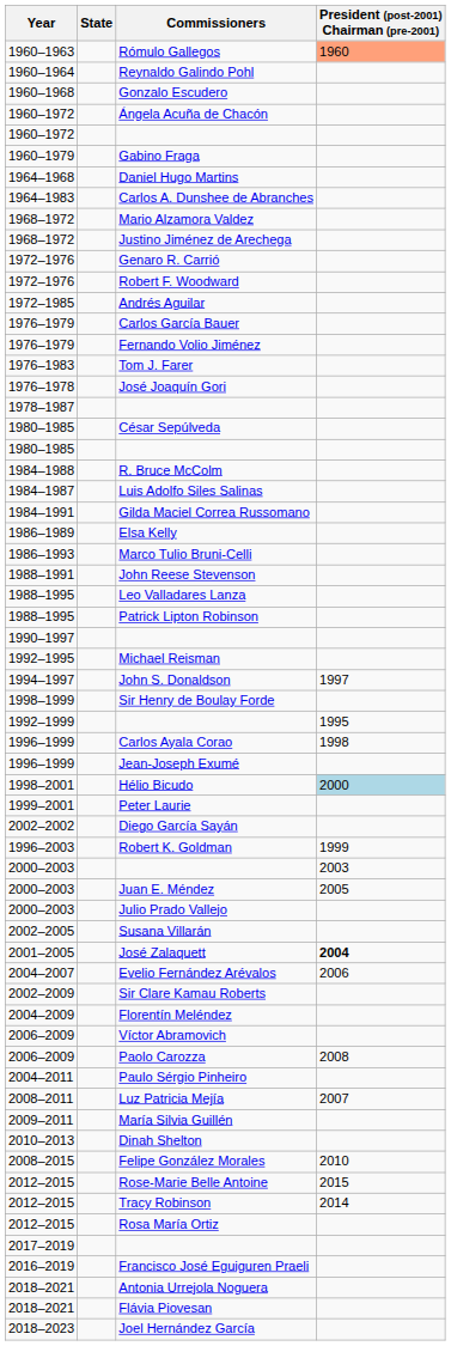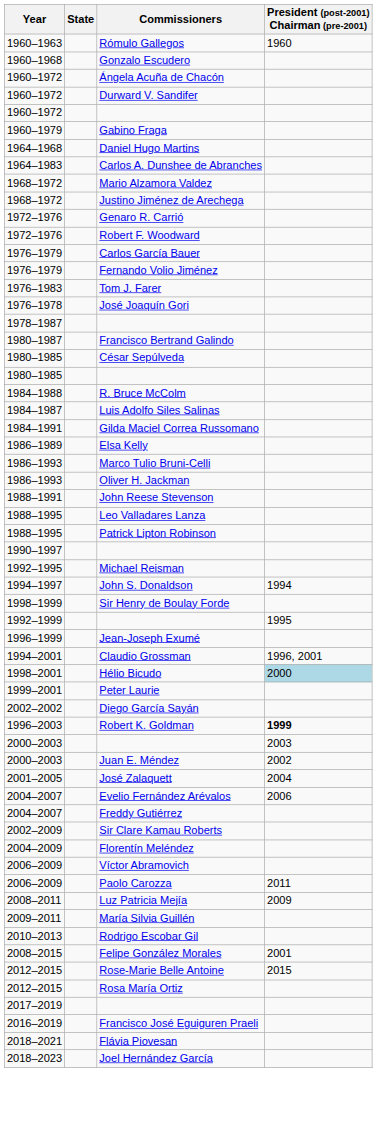 <table border="1" class="wikitable mw-collapsible mw-collapsed sortable" style="text-align:left">
 <tr>
 <th>Year</th>
 <th>State</th>
 <th>Commissioners</th>
 <th>President <small>(post-2001)</small><br>Chairman<small> (pre-2001)</small></th>
 </tr>
 <tr>
 <td>1960–1963</td>
 <td></td>
 <td><a href='#'>Rómulo Gallegos</a></td>
-<td style="background: lightsalmon;">1960</td>
-</tr>
-<tr>
-<td>1960–1964</td>
-<td></td>
-<td><a href='#'>Reynaldo Galindo Pohl</a></td>
-<td></td>
+<td>1960</td>
 </tr>
 <tr>
 <td>1960–1968</td>
 <td></td>
 <td><a href='#'>Gonzalo Escudero</a></td>
 <td></td>
 </tr>
 <tr>
 <td>1960–1972</td>
 <td></td>
 <td><a href='#'>Ángela Acuña de Chacón</a></td>
+<td></td>
+</tr>
+<tr>
+<td>1960–1972</td>
+<td></td>
+<td><a href='#'>Durward V. Sandifer</a></td>
 <td></td>
 </tr>
 <tr>
 <td>1960–1972</td>
 <td></td>
 <td></td>
 <td></td>
 </tr>
 <tr>
 <td>1960–1979</td>
 <td></td>
 <td><a href='#'>Gabino Fraga</a></td>
 <td></td>
 </tr>
 <tr>
 <td>1964–1968</td>
 <td></td>
 <td><a href='#'>Daniel Hugo Martins</a></td>
 <td></td>
 </tr>
 <tr>
 <td>1964–1983</td>
 <td></td>
 <td><a href='#'>Carlos A. Dunshee de Abranches</a></td>
 <td></td>
 </tr>
 <tr>
 <td>1968–1972</td>
 <td></td>
 <td><a href='#'>Mario Alzamora Valdez</a></td>
 <td></td>
 </tr>
 <tr>
 <td>1968–1972</td>
 <td></td>
 <td><a href='#'>Justino Jiménez de Arechega</a></td>
 <td></td>
 </tr>
 <tr>
 <td>1972–1976</td>
 <td></td>
 <td><a href='#'>Genaro R. Carrió</a></td>
 <td></td>
 </tr>
 <tr>
 <td>1972–1976</td>
 <td></td>
 <td><a href='#'>Robert F. Woodward</a></td>
 <td></td>
 </tr>
 <tr>
-<td>1972–1985</td>
-<td></td>
-<td><a href='#'>Andrés Aguilar</a></td>
-<td></td>
-</tr>
-<tr>
 <td>1976–1979</td>
 <td></td>
 <td><a href='#'>Carlos García Bauer</a></td>
 <td></td>
 </tr>
 <tr>
 <td>1976–1979</td>
 <td></td>
 <td><a href='#'>Fernando Volio Jiménez</a></td>
 <td></td>
 </tr>
 <tr>
 <td>1976–1983</td>
 <td></td>
 <td><a href='#'>Tom J. Farer</a></td>
 <td></td>
 </tr>
 <tr>
 <td>1976–1978</td>
 <td></td>
 <td><a href='#'>José Joaquín Gori</a></td>
 <td></td>
 </tr>
 <tr>
 <td>1978–1987</td>
 <td></td>
 <td></td>
+<td></td>
+</tr>
+<tr>
+<td>1980–1987</td>
+<td></td>
+<td><a href='#'>Francisco Bertrand Galindo</a></td>
 <td></td>
 </tr>
 <tr>
 <td>1980–1985</td>
 <td></td>
 <td><a href='#'>César Sepúlveda</a></td>
 <td></td>
 </tr>
 <tr>
 <td>1980–1985</td>
 <td></td>
 <td></td>
 <td></td>
 </tr>
 <tr>
 <td>1984–1988</td>
 <td></td>
 <td><a href='#'>R. Bruce McColm</a></td>
 <td></td>
 </tr>
 <tr>
 <td>1984–1987</td>
 <td></td>
 <td><a href='#'>Luis Adolfo Siles Salinas</a></td>
 <td></td>
 </tr>
 <tr>
 <td>1984–1991</td>
 <td></td>
 <td><a href='#'>Gilda Maciel Correa Russomano</a></td>
 <td></td>
 </tr>
 <tr>
 <td>1986–1989</td>
 <td></td>
 <td><a href='#'>Elsa Kelly</a></td>
 <td></td>
 </tr>
 <tr>
 <td>1986–1993</td>
 <td></td>
 <td><a href='#'>Marco Tulio Bruni-Celli</a></td>
 <td></td>
 </tr>
 <tr>
+<td>1986–1993</td>
+<td></td>
+<td><a href='#'>Oliver H. Jackman</a></td>
+<td></td>
+</tr>
+<tr>
 <td>1988–1991</td>
 <td></td>
 <td><a href='#'>John Reese Stevenson</a></td>
 <td></td>
 </tr>
 <tr>
 <td>1988–1995</td>
 <td></td>
 <td><a href='#'>Leo Valladares Lanza</a></td>
 <td></td>
 </tr>
 <tr>
 <td>1988–1995</td>
 <td></td>
 <td><a href='#'>Patrick Lipton Robinson</a></td>
 <td></td>
 </tr>
 <tr>
 <td>1990–1997</td>
 <td></td>
 <td></td>
 <td></td>
 </tr>
 <tr>
 <td>1992–1995</td>
 <td></td>
 <td><a href='#'>Michael Reisman</a></td>
 <td></td>
 </tr>
 <tr>
 <td>1994–1997</td>
 <td></td>
 <td><a href='#'>John S. Donaldson</a></td>
-<td>1997</td>
+<td>1994</td>
 </tr>
 <tr>
 <td>1998–1999</td>
 <td></td>
 <td><a href='#'>Sir Henry de Boulay Forde</a></td>
 <td></td>
 </tr>
 <tr>
 <td>1992–1999</td>
 <td></td>
 <td></td>
 <td>1995</td>
 </tr>
 <tr>
 <td>1996–1999</td>
 <td></td>
-<td><a href='#'>Carlos Ayala Corao</a></td>
-<td>1998</td>
+<td><a href='#'>Jean-Joseph Exumé</a></td>
+<td></td>
 </tr>
 <tr>
-<td>1996–1999</td>
+<td>1994–2001</td>
 <td></td>
-<td><a href='#'>Jean-Joseph Exumé</a></td>
-<td></td>
+<td><a href='#'>Claudio Grossman</a></td>
+<td>1996, 2001</td>
 </tr>
 <tr>
 <td>1998–2001</td>
 <td></td>
 <td><a href='#'>Hélio Bicudo</a></td>
 <td style="background: lightblue;">2000</td>
 </tr>
 <tr>
 <td>1999–2001</td>
 <td></td>
 <td><a href='#'>Peter Laurie</a></td>
 <td></td>
 </tr>
 <tr>
 <td>2002–2002</td>
 <td></td>
 <td><a href='#'>Diego García Sayán</a></td>
 <td></td>
 </tr>
 <tr>
 <td>1996–2003</td>
 <td></td>
 <td><a href='#'>Robert K. Goldman</a></td>
-<td>1999</td>
+<td><strong>1999</strong></td>
 </tr>
 <tr>
 <td>2000–2003</td>
 <td></td>
 <td></td>
 <td>2003</td>
 </tr>
 <tr>
 <td>2000–2003</td>
 <td></td>
 <td><a href='#'>Juan E. Méndez</a></td>
-<td>2005</td>
-</tr>
-<tr>
-<td>2000–2003</td>
-<td></td>
-<td><a href='#'>Julio Prado Vallejo</a></td>
-<td></td>
-</tr>
-<tr>
-<td>2002–2005</td>
-<td></td>
-<td><a href='#'>Susana Villarán</a></td>
-<td></td>
+<td>2002</td>
 </tr>
 <tr>
 <td>2001–2005</td>
 <td></td>
 <td><a href='#'>José Zalaquett</a></td>
-<td><strong>2004</strong></td>
+<td>2004</td>
 </tr>
 <tr>
 <td>2004–2007</td>
 <td></td>
 <td><a href='#'>Evelio Fernández Arévalos</a></td>
 <td>2006</td>
+</tr>
+<tr>
+<td>2004–2007</td>
+<td></td>
+<td><a href='#'>Freddy Gutiérrez</a></td>
+<td></td>
 </tr>
 <tr>
 <td>2002–2009</td>
 <td></td>
 <td><a href='#'>Sir Clare Kamau Roberts</a></td>
 <td></td>
 </tr>
 <tr>
 <td>2004–2009</td>
 <td></td>
 <td><a href='#'>Florentín Meléndez</a></td>
 <td></td>
 </tr>
 <tr>
 <td>2006–2009</td>
 <td></td>
 <td><a href='#'>Víctor Abramovich</a></td>
 <td></td>
 </tr>
 <tr>
 <td>2006–2009</td>
 <td></td>
 <td><a href='#'>Paolo Carozza</a></td>
-<td>2008</td>
-</tr>
-<tr>
-<td>2004–2011</td>
-<td></td>
-<td><a href='#'>Paulo Sérgio Pinheiro</a></td>
-<td></td>
+<td>2011</td>
 </tr>
 <tr>
 <td>2008–2011</td>
 <td></td>
 <td><a href='#'>Luz Patricia Mejía</a></td>
-<td>2007</td>
+<td>2009</td>
 </tr>
 <tr>
 <td>2009–2011</td>
 <td></td>
 <td><a href='#'>María Silvia Guillén</a></td>
 <td></td>
 </tr>
 <tr>
 <td>2010–2013</td>
 <td></td>
-<td><a href='#'>Dinah Shelton</a></td>
+<td><a href='#'>Rodrigo Escobar Gil</a></td>
 <td></td>
 </tr>
 <tr>
 <td>2008–2015</td>
 <td></td>
 <td><a href='#'>Felipe González Morales</a></td>
-<td>2010</td>
+<td>2001</td>
 </tr>
 <tr>
 <td>2012–2015</td>
 <td><br></td>
 <td><a href='#'>Rose-Marie Belle Antoine</a></td>
 <td>2015</td>
-</tr>
-<tr>
-<td>2012–2015</td>
-<td></td>
-<td><a href='#'>Tracy Robinson</a></td>
-<td>2014</td>
 </tr>
 <tr>
 <td>2012–2015</td>
 <td></td>
 <td><a href='#'>Rosa María Ortiz</a></td>
 <td></td>
 </tr>
 <tr>
 <td>2017–2019</td>
 <td></td>
 <td></td>
 <td></td>
 </tr>
 <tr>
 <td>2016–2019</td>
 <td></td>
 <td><a href='#'>Francisco José Eguiguren Praeli</a></td>
 <td></td>
 </tr>
 <tr>
 <td>2018–2021</td>
 <td></td>
-<td><a href='#'>Antonia Urrejola Noguera</a></td>
-<td></td>
-</tr>
-<tr>
-<td>2018–2021</td>
-<td></td>
 <td><a href='#'>Flávia Piovesan</a></td>
 <td></td>
 </tr>
 <tr>
 <td>2018–2023</td>
 <td></td>
 <td><a href='#'>Joel Hernández García</a></td>
 <td></td>
 </tr>
 </table>
